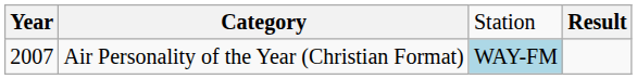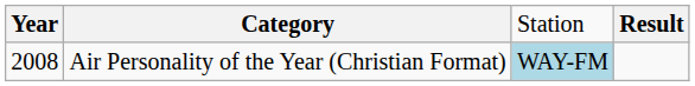 <table class="wikitable">
 <tr>
 <th>Year</th>
 <th>Category</th>
 <td>Station</td>
 <th>Result</th>
 </tr>
 <tr>
-<td>2007</td>
+<td>2008</td>
 <td>Air Personality of the Year (Christian Format)</td>
 <td style="background: lightblue;">WAY-FM</td>
 <td></td>
 </tr>
 </table>
